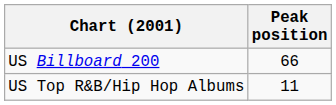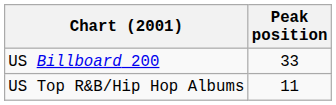 <table class="wikitable">
 <tr>
 <th>Chart (2001)</th>
 <th>Peak<br>position</th>
 </tr>
 <tr>
 <td>US <a href='#'><em>Billboard</em> 200</a></td>
-<td align="center">66</td>
+<td align="center">33</td>
 </tr>
 <tr>
 <td>US Top R&B/Hip Hop Albums</td>
 <td align="center">11</td>
 </tr>
 </table>
